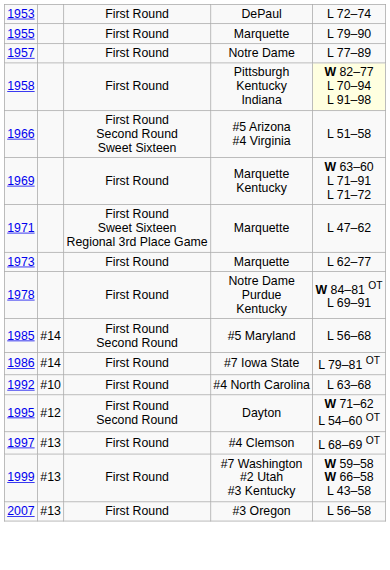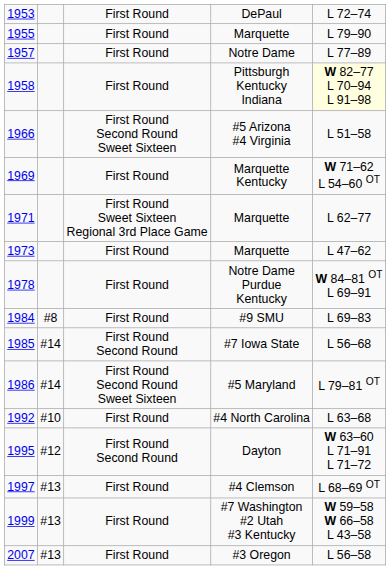 <table class="wikitable">
 <tr align="center">
 <td><a href='#'>1953</a></td>
 <td></td>
 <td>First Round</td>
 <td>DePaul</td>
 <td>L 72–74</td>
 </tr>
 <tr align="center">
 <td><a href='#'>1955</a></td>
 <td></td>
 <td>First Round</td>
 <td>Marquette</td>
 <td>L 79–90</td>
 </tr>
 <tr align="center">
 <td><a href='#'>1957</a></td>
 <td></td>
 <td>First Round</td>
 <td>Notre Dame</td>
 <td>L 77–89</td>
 </tr>
 <tr align="center">
 <td><a href='#'>1958</a></td>
 <td></td>
 <td>First Round</td>
 <td>Pittsburgh<br>Kentucky<br>Indiana</td>
 <td style="background: lightyellow;"><strong>W</strong> 82–77<br>L 70–94<br>L 91–98</td>
 </tr>
 <tr align="center">
 <td><a href='#'>1966</a></td>
 <td></td>
 <td>First Round<br>Second Round<br>Sweet Sixteen</td>
 <td>#5 Arizona<br>#4 Virginia</td>
 <td>L 51–58</td>
 </tr>
 <tr align="center">
 <td><a href='#'>1969</a></td>
 <td></td>
 <td>First Round</td>
 <td>Marquette<br>Kentucky</td>
-<td><strong>W</strong> 63–60<br>L 71–91<br>L 71–72</td>
+<td><strong>W</strong> 71–62<br>L 54–60 <sup>OT</sup></td>
 </tr>
 <tr align="center">
 <td><a href='#'>1971</a></td>
 <td></td>
 <td>First Round<br>Sweet Sixteen<br>Regional 3rd Place Game</td>
 <td>Marquette</td>
-<td>L 47–62</td>
+<td>L 62–77</td>
 </tr>
 <tr align="center">
 <td><a href='#'>1973</a></td>
 <td></td>
 <td>First Round</td>
 <td>Marquette</td>
-<td>L 62–77</td>
+<td>L 47–62</td>
 </tr>
 <tr align="center">
 <td><a href='#'>1978</a></td>
 <td></td>
 <td>First Round</td>
 <td>Notre Dame<br>Purdue<br>Kentucky</td>
 <td><strong>W</strong> 84–81 <sup>OT</sup><br>L 69–91</td>
 </tr>
 <tr align="center">
+<td><a href='#'>1984</a></td>
+<td>#8</td>
+<td>First Round</td>
+<td>#9 SMU</td>
+<td>L 69–83</td>
+</tr>
+<tr align="center">
 <td><a href='#'>1985</a></td>
 <td>#14</td>
 <td>First Round<br>Second Round</td>
-<td>#5 Maryland</td>
+<td>#7 Iowa State</td>
 <td>L 56–68</td>
 </tr>
 <tr align="center">
 <td><a href='#'>1986</a></td>
 <td>#14</td>
-<td>First Round</td>
-<td>#7 Iowa State</td>
+<td>First Round<br>Second Round<br>Sweet Sixteen</td>
+<td>#5 Maryland</td>
 <td>L 79–81 <sup>OT</sup></td>
 </tr>
 <tr align="center">
 <td><a href='#'>1992</a></td>
 <td>#10</td>
 <td>First Round</td>
 <td>#4 North Carolina</td>
 <td>L 63–68</td>
 </tr>
 <tr align="center">
 <td><a href='#'>1995</a></td>
 <td>#12</td>
 <td>First Round<br>Second Round</td>
 <td>Dayton</td>
-<td><strong>W</strong> 71–62<br>L 54–60 <sup>OT</sup></td>
+<td><strong>W</strong> 63–60<br>L 71–91<br>L 71–72</td>
 </tr>
 <tr align="center">
 <td><a href='#'>1997</a></td>
 <td>#13</td>
 <td>First Round</td>
 <td>#4 Clemson</td>
 <td>L 68–69 <sup>OT</sup></td>
 </tr>
 <tr align="center">
 <td><a href='#'>1999</a></td>
 <td>#13</td>
 <td>First Round</td>
 <td>#7 Washington<br>#2 Utah<br>#3 Kentucky</td>
 <td><strong>W</strong> 59–58<br><strong>W</strong> 66–58<br>L 43–58</td>
 </tr>
 <tr align="center">
 <td><a href='#'>2007</a></td>
 <td>#13</td>
 <td>First Round</td>
 <td>#3 Oregon</td>
 <td>L 56–58</td>
 </tr>
 </table>
